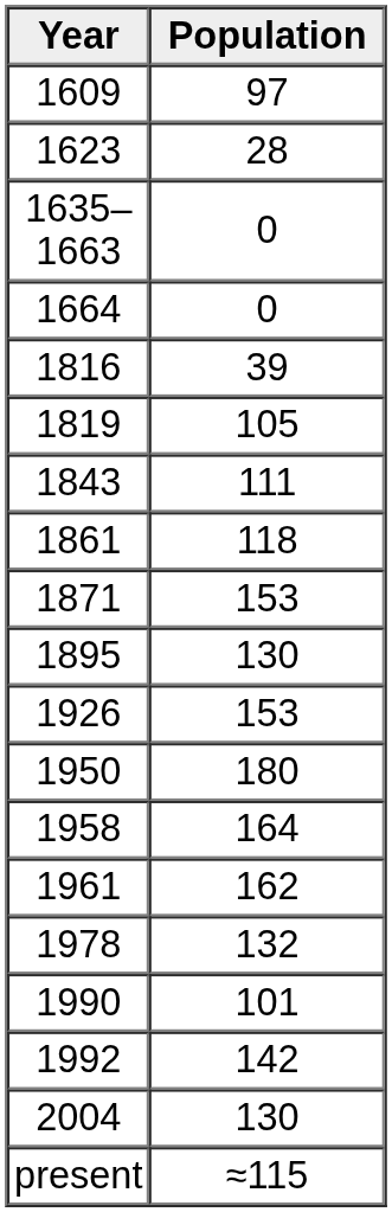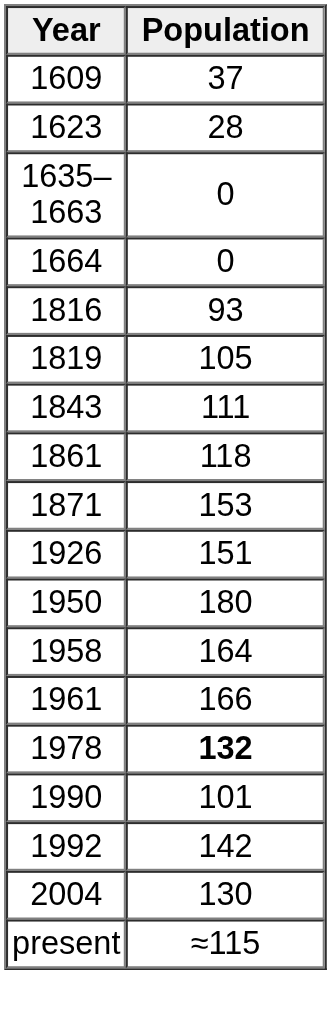 <table border="1" cellpadding="2" cellspacing="0" style="width:100px;">
 <tr style="background:#eee; text-align:center;">
 <td> <strong>Year</strong> </td>
 <td> <strong>Population</strong> </td>
 </tr>
 <tr style="text-align:center;">
 <td>1609</td>
-<td>97</td>
+<td>37</td>
 </tr>
 <tr style="text-align:center;">
 <td>1623</td>
 <td>28</td>
 </tr>
 <tr style="text-align:center;">
 <td>1635–1663</td>
 <td>0</td>
 </tr>
 <tr style="text-align:center;">
 <td>1664</td>
 <td>0</td>
 </tr>
 <tr style="text-align:center;">
 <td>1816</td>
-<td>39</td>
+<td>93</td>
 </tr>
 <tr style="text-align:center;">
 <td>1819</td>
 <td>105</td>
 </tr>
 <tr style="text-align:center;">
 <td>1843</td>
 <td>111</td>
 </tr>
 <tr style="text-align:center;">
 <td>1861</td>
 <td>118</td>
 </tr>
 <tr style="text-align:center;">
 <td>1871</td>
 <td>153</td>
 </tr>
 <tr style="text-align:center;">
-<td>1895</td>
-<td>130</td>
-</tr>
-<tr style="text-align:center;">
 <td>1926</td>
-<td>153</td>
+<td>151</td>
 </tr>
 <tr style="text-align:center;">
 <td>1950</td>
 <td>180</td>
 </tr>
 <tr style="text-align:center;">
 <td>1958</td>
 <td>164</td>
 </tr>
 <tr style="text-align:center;">
 <td>1961</td>
-<td>162</td>
+<td>166</td>
 </tr>
 <tr style="text-align:center;">
 <td>1978</td>
-<td>132</td>
+<td><strong>132</strong></td>
 </tr>
 <tr style="text-align:center;">
 <td>1990</td>
 <td>101</td>
 </tr>
 <tr style="text-align:center;">
 <td>1992</td>
 <td>142</td>
 </tr>
 <tr style="text-align:center;">
 <td>2004</td>
 <td>130</td>
 </tr>
 <tr style="text-align:center;">
 <td>present</td>
 <td>≈115</td>
 </tr>
 </table>
